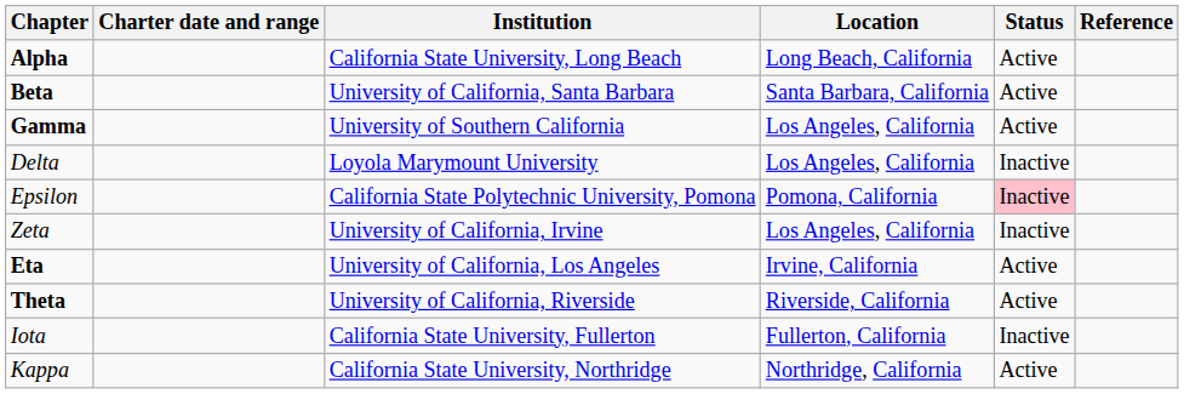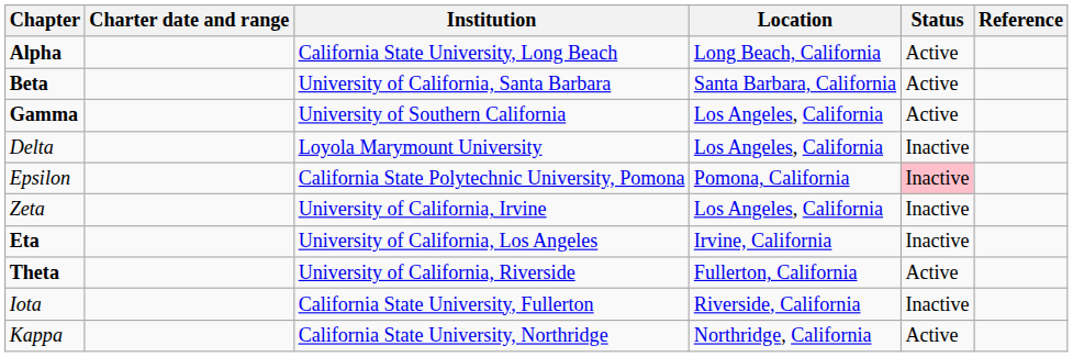 <table class="sortable wikitable">
 <tr>
 <th>Chapter</th>
 <th>Charter date and range</th>
 <th>Institution</th>
 <th>Location</th>
 <th>Status</th>
 <th>Reference</th>
 </tr>
 <tr>
 <td><strong>Alpha</strong></td>
 <td></td>
 <td><a href='#'>California State University, Long Beach</a></td>
 <td><a href='#'>Long Beach, California</a></td>
 <td>Active</td>
 <td></td>
 </tr>
 <tr>
 <td><strong>Beta</strong></td>
 <td></td>
 <td><a href='#'>University of California, Santa Barbara</a></td>
 <td><a href='#'>Santa Barbara, California</a></td>
 <td>Active</td>
 <td></td>
 </tr>
 <tr>
 <td><strong>Gamma</strong></td>
 <td></td>
 <td><a href='#'>University of Southern California</a></td>
 <td><a href='#'>Los Angeles</a>, <a href='#'>California</a></td>
 <td>Active</td>
 <td></td>
 </tr>
 <tr>
 <td><em>Delta</em></td>
 <td></td>
 <td><a href='#'>Loyola Marymount University</a></td>
 <td><a href='#'>Los Angeles</a>, <a href='#'>California</a></td>
 <td>Inactive</td>
 <td></td>
 </tr>
 <tr>
 <td><em>Epsilon</em></td>
 <td></td>
 <td><a href='#'>California State Polytechnic University, Pomona</a></td>
 <td><a href='#'>Pomona, California</a></td>
 <td style="background: pink;">Inactive</td>
 <td></td>
 </tr>
 <tr>
 <td><em>Zeta</em></td>
 <td></td>
 <td><a href='#'>University of California, Irvine</a></td>
 <td><a href='#'>Los Angeles</a>, <a href='#'>California</a></td>
 <td>Inactive</td>
 <td></td>
 </tr>
 <tr>
 <td><strong>Eta</strong></td>
 <td></td>
 <td><a href='#'>University of California, Los Angeles</a></td>
 <td><a href='#'>Irvine, California</a></td>
-<td>Active</td>
+<td>Inactive</td>
 <td></td>
 </tr>
 <tr>
 <td><strong>Theta</strong></td>
 <td></td>
 <td><a href='#'>University of California, Riverside</a></td>
-<td><a href='#'>Riverside, California</a></td>
+<td><a href='#'>Fullerton, California</a></td>
 <td>Active</td>
 <td></td>
 </tr>
 <tr>
 <td><em>Iota</em></td>
 <td></td>
 <td><a href='#'>California State University, Fullerton</a></td>
-<td><a href='#'>Fullerton, California</a></td>
+<td><a href='#'>Riverside, California</a></td>
 <td>Inactive</td>
 <td></td>
 </tr>
 <tr>
 <td><em>Kappa</em></td>
 <td></td>
 <td><a href='#'>California State University, Northridge</a></td>
 <td><a href='#'>Northridge</a>, <a href='#'>California</a></td>
 <td>Active</td>
 <td></td>
 </tr>
 </table>
